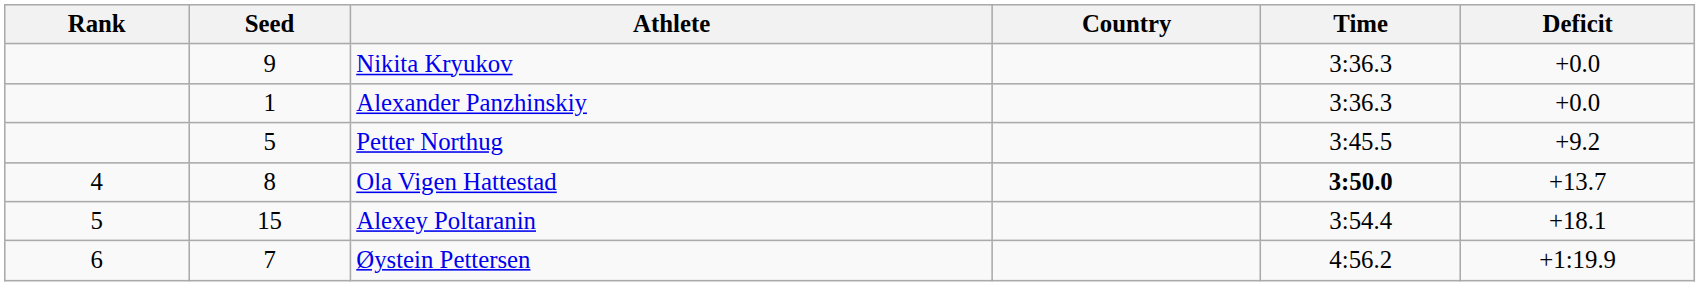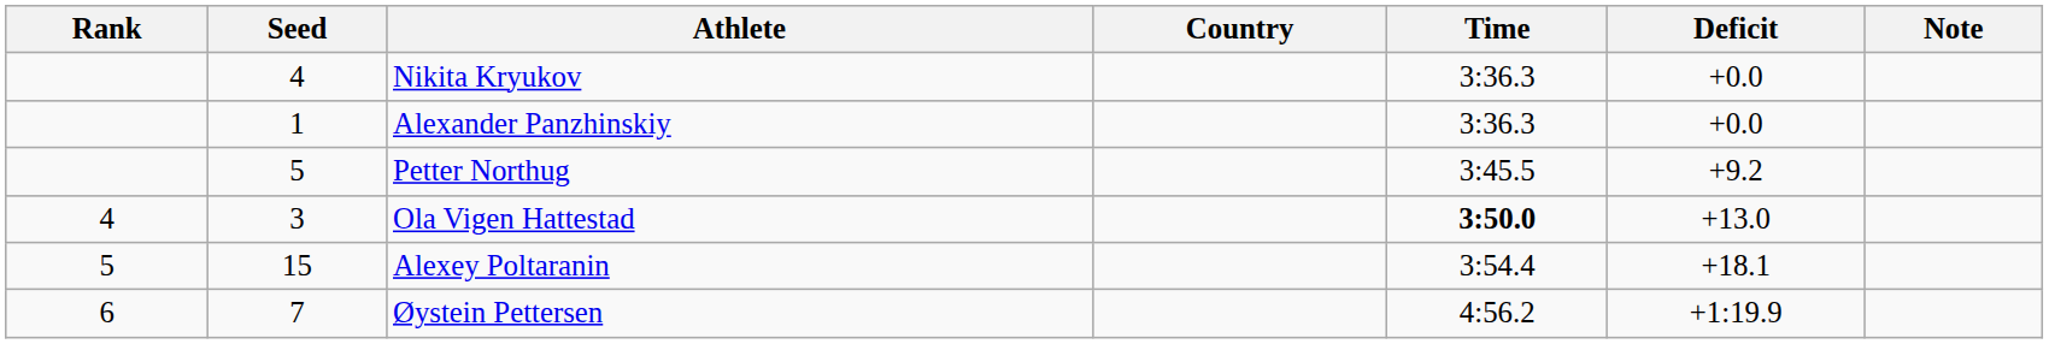 <table class="wikitable sortable" style="text-align:center" width=55%>
 <tr>
 <th>Rank</th>
 <th>Seed</th>
 <th>Athlete</th>
 <th>Country</th>
 <th>Time</th>
 <th>Deficit</th>
+<th>Note</th>
 </tr>
 <tr>
 <td></td>
-<td>9</td>
+<td>4</td>
 <td align="left"><a href='#'>Nikita Kryukov</a></td>
 <td align="left"></td>
 <td>3:36.3</td>
 <td>+0.0</td>
+<td></td>
 </tr>
 <tr>
 <td></td>
 <td>1</td>
 <td align="left"><a href='#'>Alexander Panzhinskiy</a></td>
 <td align="left"></td>
 <td>3:36.3</td>
 <td>+0.0</td>
+<td></td>
 </tr>
 <tr>
 <td></td>
 <td>5</td>
 <td align="left"><a href='#'>Petter Northug</a></td>
 <td align="left"></td>
 <td>3:45.5</td>
 <td>+9.2</td>
+<td></td>
 </tr>
 <tr>
 <td>4</td>
-<td>8</td>
+<td>3</td>
 <td align="left"><a href='#'>Ola Vigen Hattestad</a></td>
 <td align="left"></td>
 <td><strong>3:50.0</strong></td>
-<td>+13.7</td>
+<td>+13.0</td>
+<td></td>
 </tr>
 <tr>
 <td>5</td>
 <td>15</td>
 <td align="left"><a href='#'>Alexey Poltaranin</a></td>
 <td align="left"></td>
 <td>3:54.4</td>
 <td>+18.1</td>
+<td></td>
 </tr>
 <tr>
 <td>6</td>
 <td>7</td>
 <td align="left"><a href='#'>Øystein Pettersen</a></td>
 <td align="left"></td>
 <td>4:56.2</td>
 <td>+1:19.9</td>
+<td></td>
 </tr>
 </table>
